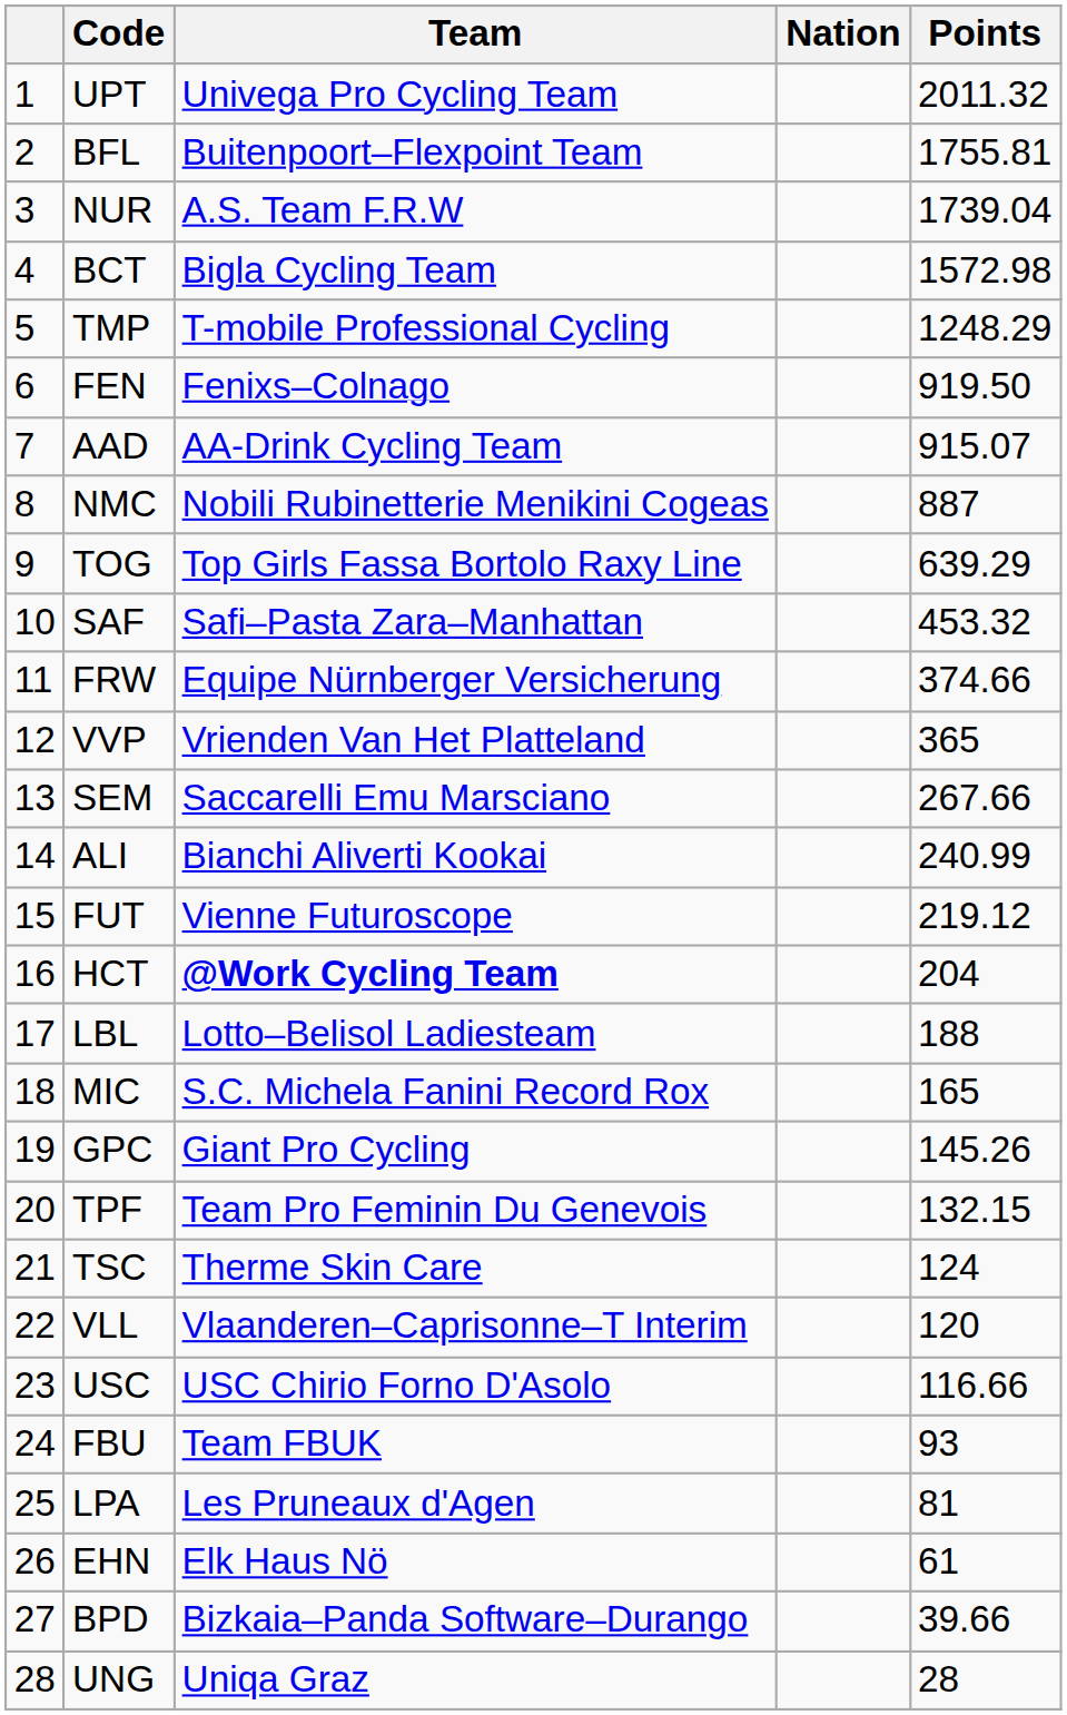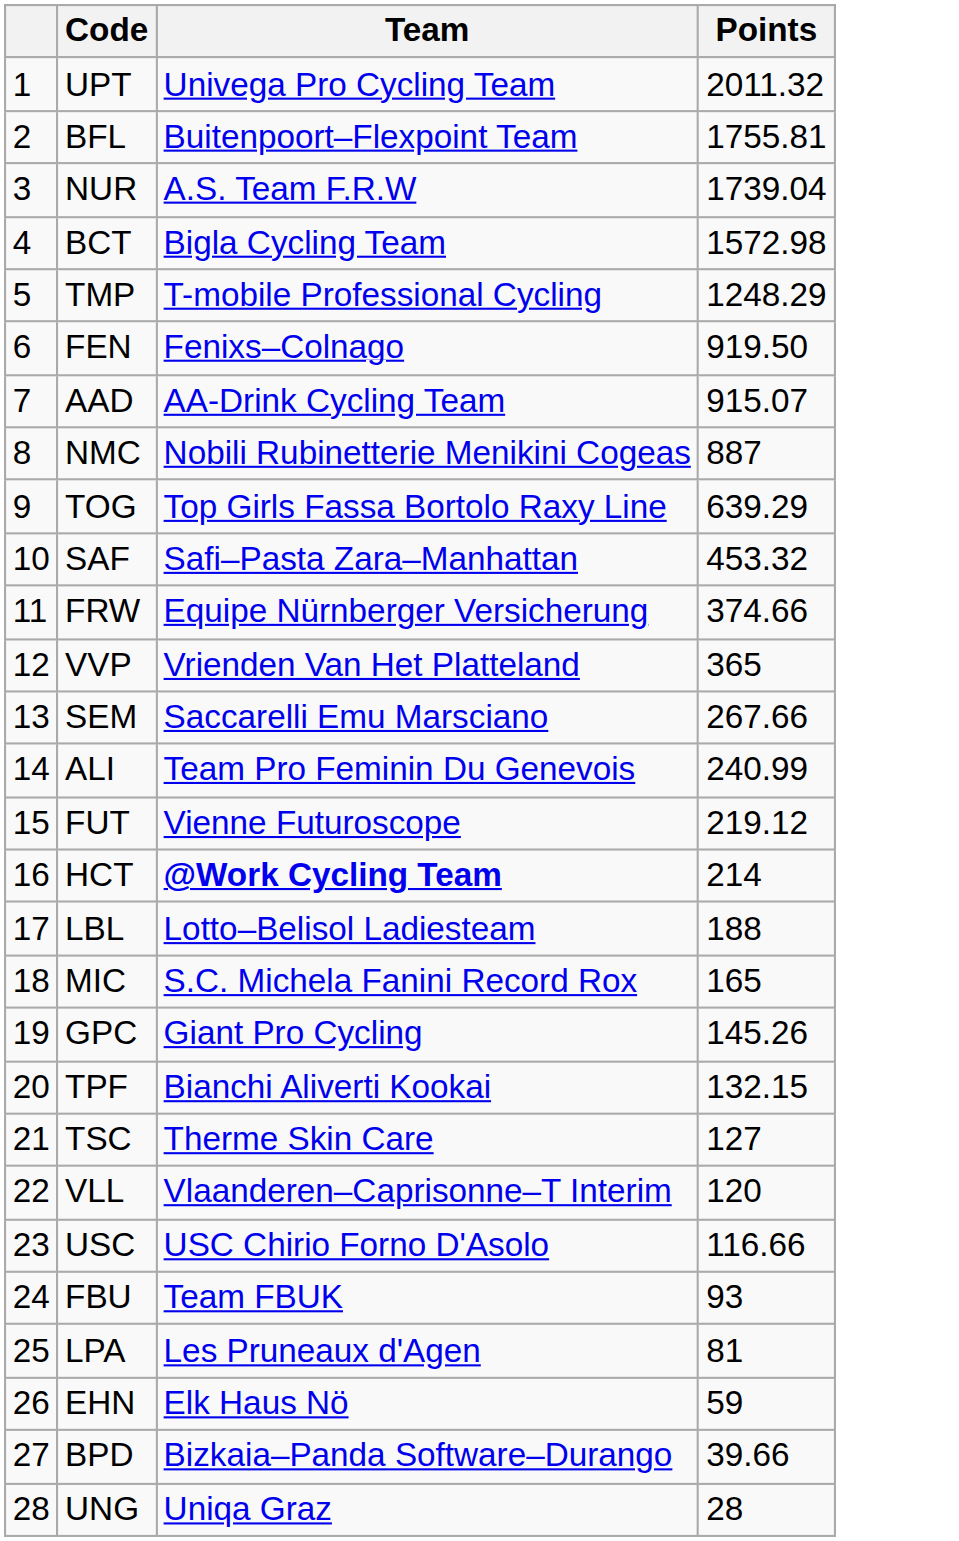 <table class="wikitable sortable">
 <tr style=background:#ccccff;>
 <th></th>
 <th>Code</th>
 <th>Team</th>
-<th>Nation</th>
 <th>Points</th>
 </tr>
 <tr>
 <td>1</td>
 <td>UPT</td>
 <td><a href='#'>Univega Pro Cycling Team</a></td>
-<td></td>
 <td>2011.32</td>
 </tr>
 <tr>
 <td>2</td>
 <td>BFL</td>
 <td><a href='#'>Buitenpoort–Flexpoint Team</a></td>
-<td></td>
 <td>1755.81</td>
 </tr>
 <tr>
 <td>3</td>
 <td>NUR</td>
 <td><a href='#'>A.S. Team F.R.W</a></td>
-<td></td>
 <td>1739.04</td>
 </tr>
 <tr>
 <td>4</td>
 <td>BCT</td>
 <td><a href='#'>Bigla Cycling Team</a></td>
-<td></td>
 <td>1572.98</td>
 </tr>
 <tr>
 <td>5</td>
 <td>TMP</td>
 <td><a href='#'>T-mobile Professional Cycling</a></td>
-<td></td>
 <td>1248.29</td>
 </tr>
 <tr>
 <td>6</td>
 <td>FEN</td>
 <td><a href='#'>Fenixs–Colnago</a></td>
-<td></td>
 <td>919.50</td>
 </tr>
 <tr>
 <td>7</td>
 <td>AAD</td>
 <td><a href='#'>AA-Drink Cycling Team</a></td>
-<td></td>
 <td>915.07</td>
 </tr>
 <tr>
 <td>8</td>
 <td>NMC</td>
 <td><a href='#'>Nobili Rubinetterie Menikini Cogeas</a></td>
-<td></td>
 <td>887</td>
 </tr>
 <tr>
 <td>9</td>
 <td>TOG</td>
 <td><a href='#'>Top Girls Fassa Bortolo Raxy Line</a></td>
-<td></td>
 <td>639.29</td>
 </tr>
 <tr>
 <td>10</td>
 <td>SAF</td>
 <td><a href='#'>Safi–Pasta Zara–Manhattan</a></td>
-<td></td>
 <td>453.32</td>
 </tr>
 <tr>
 <td>11</td>
 <td>FRW</td>
 <td><a href='#'>Equipe Nürnberger Versicherung</a></td>
-<td></td>
 <td>374.66</td>
 </tr>
 <tr>
 <td>12</td>
 <td>VVP</td>
 <td><a href='#'>Vrienden Van Het Platteland</a></td>
-<td></td>
 <td>365</td>
 </tr>
 <tr>
 <td>13</td>
 <td>SEM</td>
 <td><a href='#'>Saccarelli Emu Marsciano</a></td>
-<td></td>
 <td>267.66</td>
 </tr>
 <tr>
 <td>14</td>
 <td>ALI</td>
-<td><a href='#'>Bianchi Aliverti Kookai</a></td>
-<td></td>
+<td><a href='#'>Team Pro Feminin Du Genevois</a></td>
 <td>240.99</td>
 </tr>
 <tr>
 <td>15</td>
 <td>FUT</td>
 <td><a href='#'>Vienne Futuroscope</a></td>
-<td></td>
 <td>219.12</td>
 </tr>
 <tr>
 <td>16</td>
 <td>HCT</td>
 <td><strong><a href='#'>@Work Cycling Team</a></strong></td>
-<td></td>
-<td>204</td>
+<td>214</td>
 </tr>
 <tr>
 <td>17</td>
 <td>LBL</td>
 <td><a href='#'>Lotto–Belisol Ladiesteam</a></td>
-<td></td>
 <td>188</td>
 </tr>
 <tr>
 <td>18</td>
 <td>MIC</td>
 <td><a href='#'>S.C. Michela Fanini Record Rox</a></td>
-<td></td>
 <td>165</td>
 </tr>
 <tr>
 <td>19</td>
 <td>GPC</td>
 <td><a href='#'>Giant Pro Cycling</a></td>
-<td></td>
 <td>145.26</td>
 </tr>
 <tr>
 <td>20</td>
 <td>TPF</td>
-<td><a href='#'>Team Pro Feminin Du Genevois</a></td>
-<td></td>
+<td><a href='#'>Bianchi Aliverti Kookai</a></td>
 <td>132.15</td>
 </tr>
 <tr>
 <td>21</td>
 <td>TSC</td>
 <td><a href='#'>Therme Skin Care</a></td>
-<td></td>
-<td>124</td>
+<td>127</td>
 </tr>
 <tr>
 <td>22</td>
 <td>VLL</td>
 <td><a href='#'>Vlaanderen–Caprisonne–T Interim</a></td>
-<td></td>
 <td>120</td>
 </tr>
 <tr>
 <td>23</td>
 <td>USC</td>
 <td><a href='#'>USC Chirio Forno D'Asolo</a></td>
-<td></td>
 <td>116.66</td>
 </tr>
 <tr>
 <td>24</td>
 <td>FBU</td>
 <td><a href='#'>Team FBUK</a></td>
-<td></td>
 <td>93</td>
 </tr>
 <tr>
 <td>25</td>
 <td>LPA</td>
 <td><a href='#'>Les Pruneaux d'Agen</a></td>
-<td></td>
 <td>81</td>
 </tr>
 <tr>
 <td>26</td>
 <td>EHN</td>
 <td><a href='#'>Elk Haus Nö</a></td>
-<td></td>
-<td>61</td>
+<td>59</td>
 </tr>
 <tr>
 <td>27</td>
 <td>BPD</td>
 <td><a href='#'>Bizkaia–Panda Software–Durango</a></td>
-<td></td>
 <td>39.66</td>
 </tr>
 <tr>
 <td>28</td>
 <td>UNG</td>
 <td><a href='#'>Uniqa Graz</a></td>
-<td></td>
 <td>28</td>
 </tr>
 </table>
